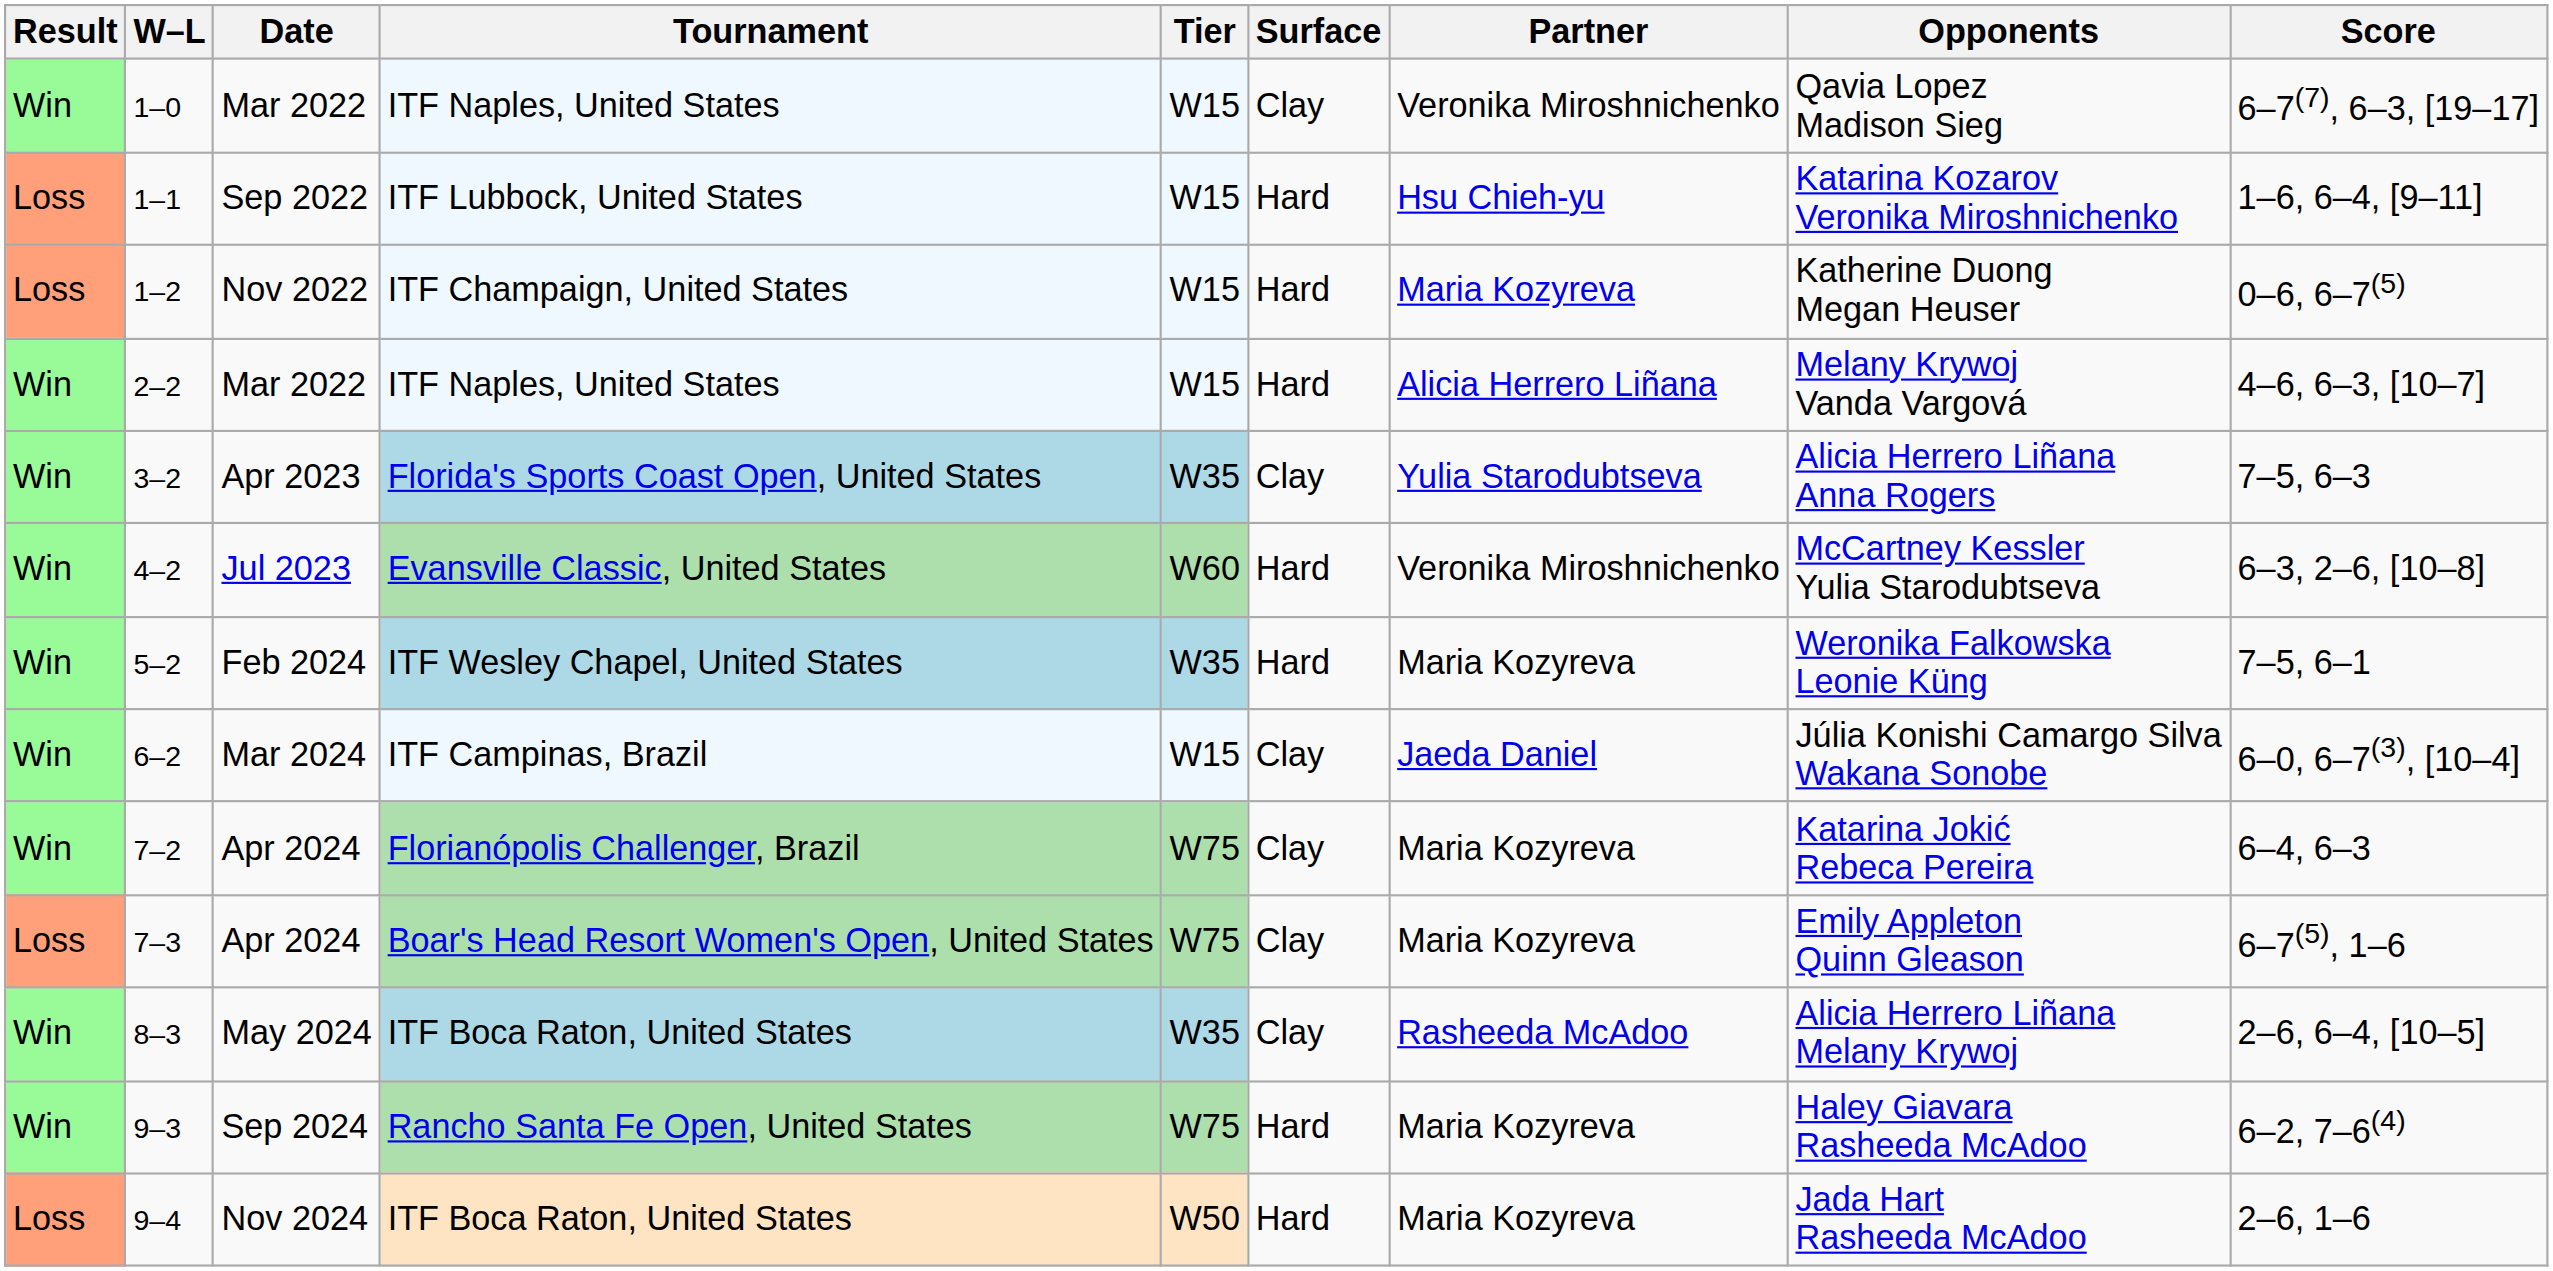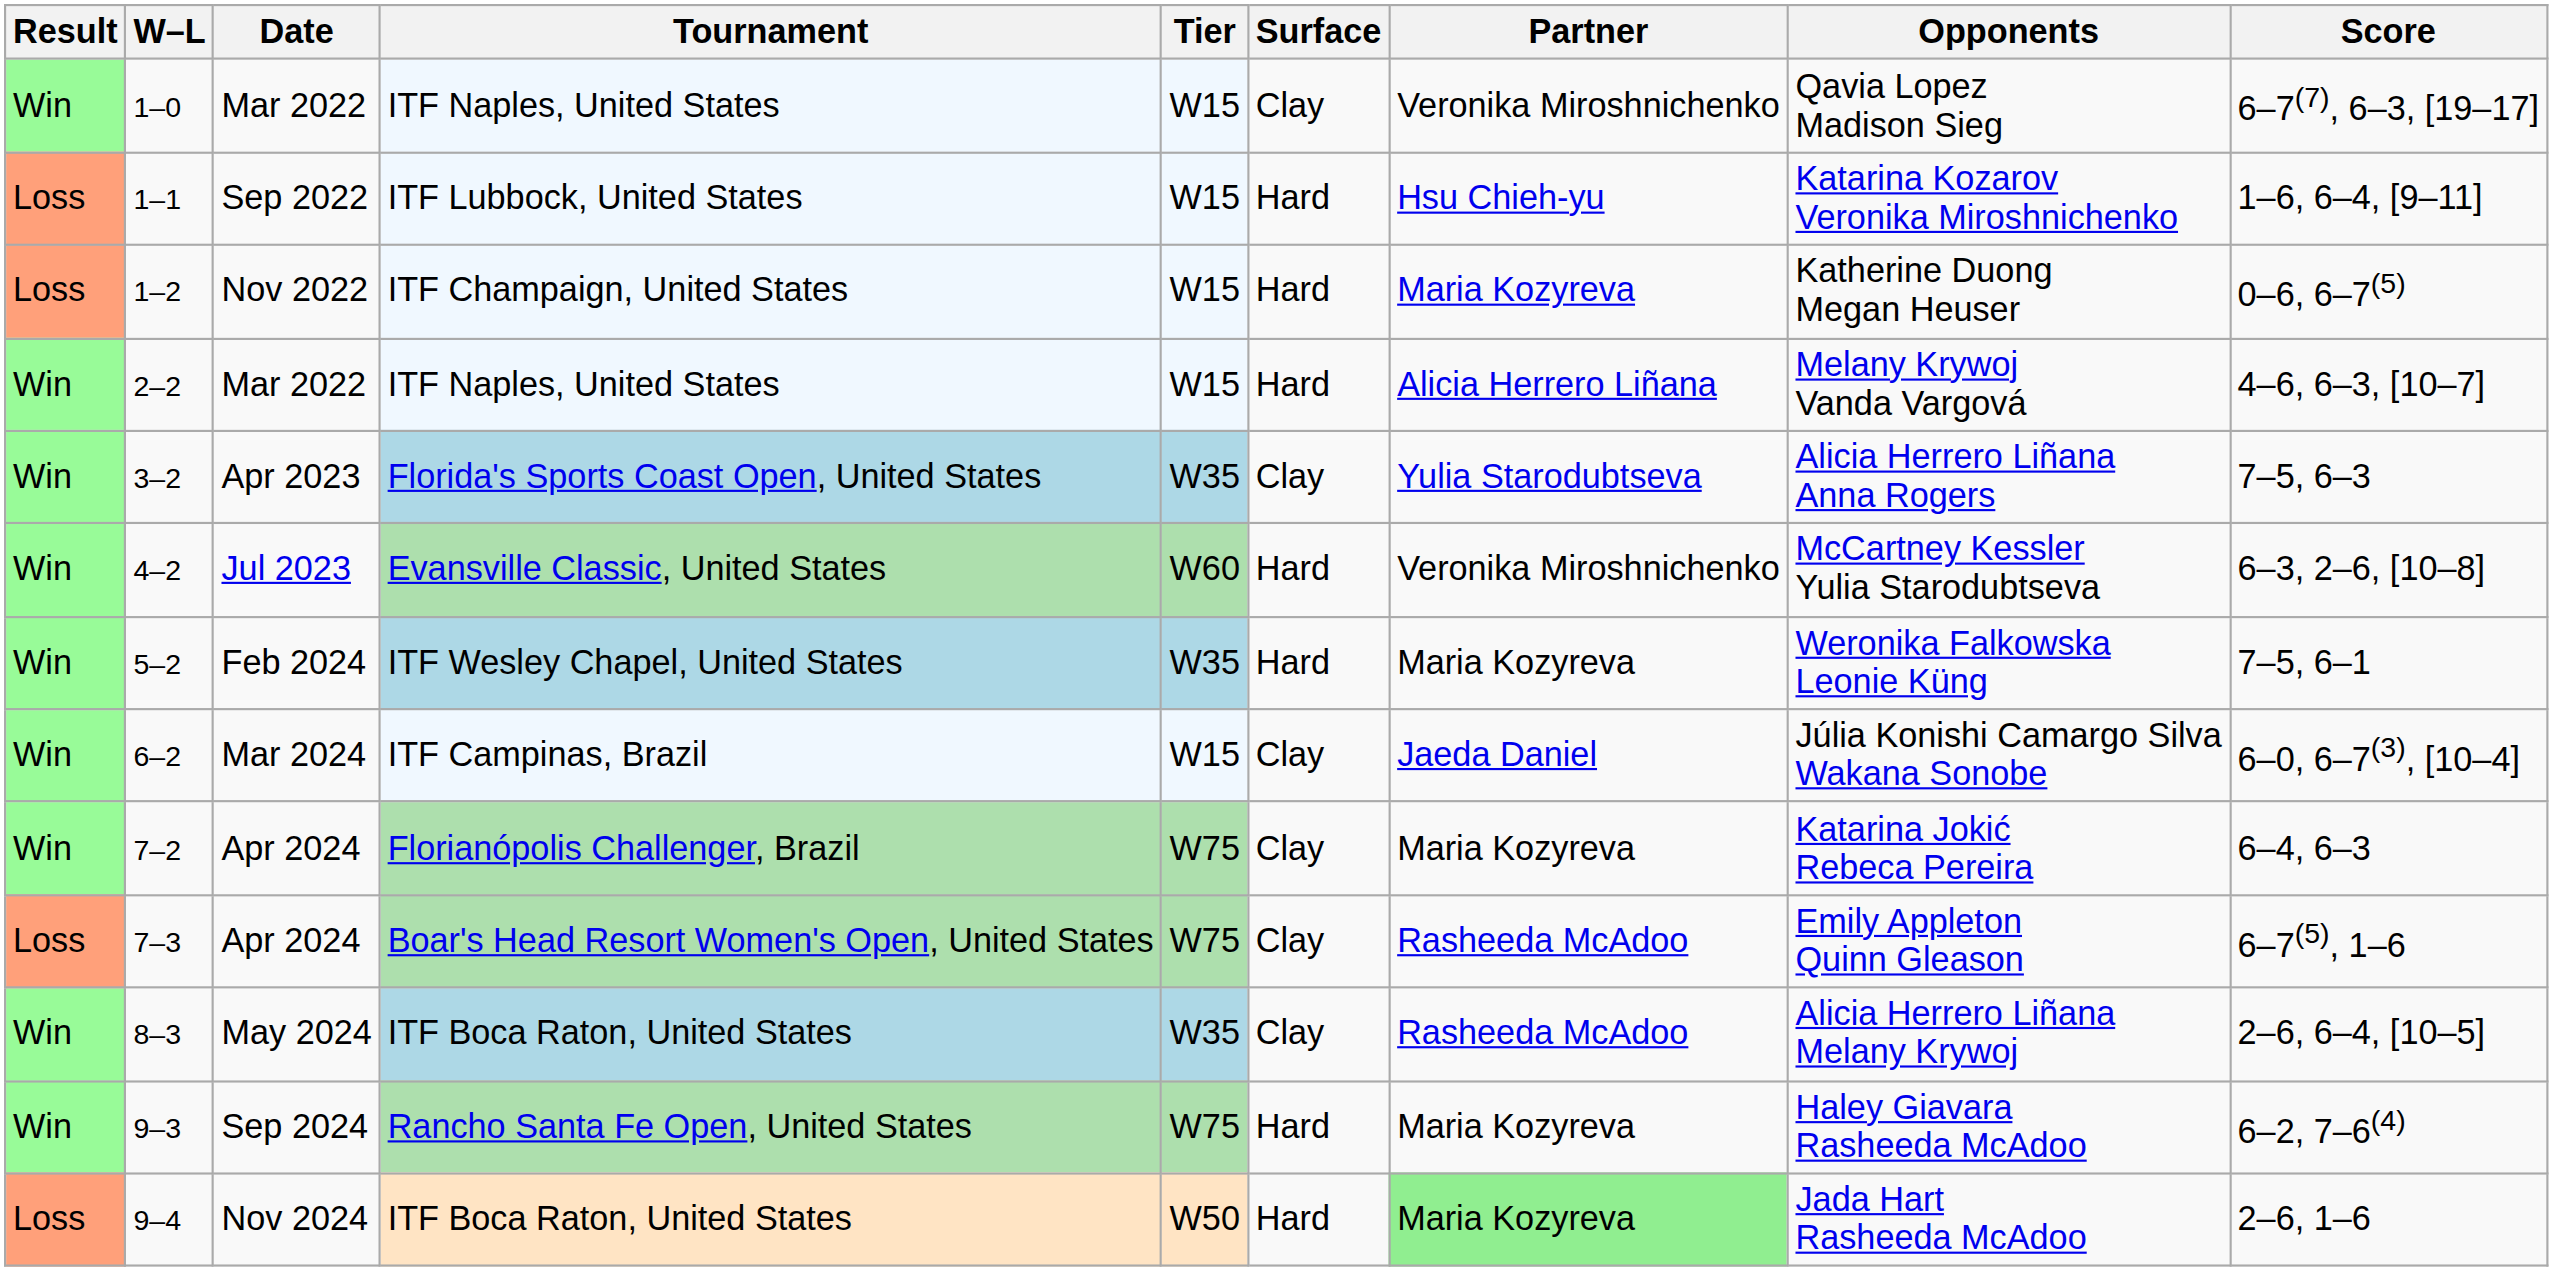 <table class="sortable wikitable">
 <tr>
 <th>Result</th>
 <th class="unsortable">W–L</th>
 <th>Date</th>
 <th>Tournament</th>
 <th>Tier</th>
 <th>Surface</th>
 <th>Partner</th>
 <th>Opponents</th>
 <th class="unsortable">Score</th>
 </tr>
 <tr>
 <td style="background:#98fb98;">Win</td>
 <td><small>1–0</small></td>
 <td>Mar 2022</td>
 <td style="background:#f0f8ff;">ITF Naples, United States</td>
 <td style="background:#f0f8ff;">W15</td>
 <td>Clay</td>
 <td> Veronika Miroshnichenko</td>
 <td> Qavia Lopez <br>  Madison Sieg</td>
 <td>6–7<sup>(7)</sup>, 6–3, [19–17]</td>
 </tr>
 <tr>
 <td style="background:#ffa07a;">Loss</td>
 <td><small>1–1</small></td>
 <td>Sep 2022</td>
 <td style="background:#f0f8ff;">ITF Lubbock, United States</td>
 <td style="background:#f0f8ff;">W15</td>
 <td>Hard</td>
 <td> <a href='#'>Hsu Chieh-yu</a></td>
 <td> <a href='#'>Katarina Kozarov</a> <br>  <a href='#'>Veronika Miroshnichenko</a></td>
 <td>1–6, 6–4, [9–11]</td>
 </tr>
 <tr>
 <td style="background:#ffa07a;">Loss</td>
 <td><small>1–2</small></td>
 <td>Nov 2022</td>
 <td style="background:#f0f8ff;">ITF Champaign, United States</td>
 <td style="background:#f0f8ff;">W15</td>
 <td>Hard</td>
 <td> <a href='#'>Maria Kozyreva</a></td>
 <td> Katherine Duong <br>  Megan Heuser</td>
 <td>0–6, 6–7<sup>(5)</sup></td>
 </tr>
 <tr>
 <td style="background:#98fb98;">Win</td>
 <td><small>2–2</small></td>
 <td>Mar 2022</td>
 <td style="background:#f0f8ff;">ITF Naples, United States</td>
 <td style="background:#f0f8ff;">W15</td>
 <td>Hard</td>
 <td> <a href='#'>Alicia Herrero Liñana</a></td>
 <td> <a href='#'>Melany Krywoj</a> <br>  Vanda Vargová</td>
 <td>4–6, 6–3, [10–7]</td>
 </tr>
 <tr>
 <td style="background:#98fb98;">Win</td>
 <td><small>3–2</small></td>
 <td>Apr 2023</td>
 <td bgcolor=lightblue><a href='#'>Florida's Sports Coast Open</a>, United States</td>
 <td bgcolor=lightblue>W35</td>
 <td>Clay</td>
 <td> <a href='#'>Yulia Starodubtseva</a></td>
 <td> <a href='#'>Alicia Herrero Liñana</a> <br>  <a href='#'>Anna Rogers</a></td>
 <td>7–5, 6–3</td>
 </tr>
 <tr>
 <td style="background:#98fb98;">Win</td>
 <td><small>4–2</small></td>
 <td><a href='#'>Jul 2023</a></td>
 <td style="background:#addfad;"><a href='#'>Evansville Classic</a>, United States</td>
 <td style="background:#addfad;">W60</td>
 <td>Hard</td>
 <td> Veronika Miroshnichenko</td>
 <td> <a href='#'>McCartney Kessler</a> <br>  Yulia Starodubtseva</td>
 <td>6–3, 2–6, [10–8]</td>
 </tr>
 <tr>
 <td style="background:#98fb98;">Win</td>
 <td><small>5–2</small></td>
 <td>Feb 2024</td>
 <td style="background:lightblue;">ITF Wesley Chapel, United States</td>
 <td style="background:lightblue;">W35</td>
 <td>Hard</td>
 <td> Maria Kozyreva</td>
 <td> <a href='#'>Weronika Falkowska</a><br>  <a href='#'>Leonie Küng</a></td>
 <td>7–5, 6–1</td>
 </tr>
 <tr>
 <td style="background:#98fb98;">Win</td>
 <td><small>6–2</small></td>
 <td>Mar 2024</td>
 <td style="background:#f0f8ff;">ITF Campinas, Brazil</td>
 <td style="background:#f0f8ff;">W15</td>
 <td>Clay</td>
 <td> <a href='#'>Jaeda Daniel</a></td>
 <td> Júlia Konishi Camargo Silva <br>  <a href='#'>Wakana Sonobe</a></td>
 <td>6–0, 6–7<sup>(3)</sup>, [10–4]</td>
 </tr>
 <tr>
 <td style="background:#98fb98;">Win</td>
 <td><small>7–2</small></td>
 <td>Apr 2024</td>
 <td style="background:#addfad;"><a href='#'>Florianópolis Challenger</a>, Brazil</td>
 <td style="background:#addfad;">W75</td>
 <td>Clay</td>
 <td> Maria Kozyreva</td>
 <td> <a href='#'>Katarina Jokić</a> <br>  <a href='#'>Rebeca Pereira</a></td>
 <td>6–4, 6–3</td>
 </tr>
 <tr>
 <td style="background:#ffa07a;">Loss</td>
 <td><small>7–3</small></td>
 <td>Apr 2024</td>
 <td style="background:#addfad;"><a href='#'>Boar's Head Resort Women's Open</a>, United States</td>
 <td style="background:#addfad;">W75</td>
 <td>Clay</td>
-<td> Maria Kozyreva</td>
+<td> <a href='#'>Rasheeda McAdoo</a></td>
 <td> <a href='#'>Emily Appleton</a> <br>  <a href='#'>Quinn Gleason</a></td>
 <td>6–7<sup>(5)</sup>, 1–6</td>
 </tr>
 <tr>
 <td style="background:#98fb98;">Win</td>
 <td><small>8–3</small></td>
 <td>May 2024</td>
 <td bgcolor=lightblue>ITF Boca Raton, United States</td>
 <td bgcolor=lightblue>W35</td>
 <td>Clay</td>
 <td> <a href='#'>Rasheeda McAdoo</a></td>
 <td> <a href='#'>Alicia Herrero Liñana</a> <br>  <a href='#'>Melany Krywoj</a></td>
 <td>2–6, 6–4, [10–5]</td>
 </tr>
 <tr>
 <td style="background:#98fb98;">Win</td>
 <td><small>9–3</small></td>
 <td>Sep 2024</td>
 <td style="background:#addfad;"><a href='#'>Rancho Santa Fe Open</a>, United States</td>
 <td style="background:#addfad;">W75</td>
 <td>Hard</td>
 <td> Maria Kozyreva</td>
 <td> <a href='#'>Haley Giavara</a> <br>  <a href='#'>Rasheeda McAdoo</a></td>
 <td>6–2, 7–6<sup>(4)</sup></td>
 </tr>
 <tr>
 <td style="background:#ffa07a;">Loss</td>
 <td><small>9–4</small></td>
 <td>Nov 2024</td>
 <td style="background:#ffe4c4;">ITF Boca Raton, United States</td>
 <td style="background:#ffe4c4;">W50</td>
 <td>Hard</td>
-<td> Maria Kozyreva</td>
+<td style="background: lightgreen;"> Maria Kozyreva</td>
 <td> <a href='#'>Jada Hart</a> <br>  <a href='#'>Rasheeda McAdoo</a></td>
 <td>2–6, 1–6</td>
 </tr>
 </table>
